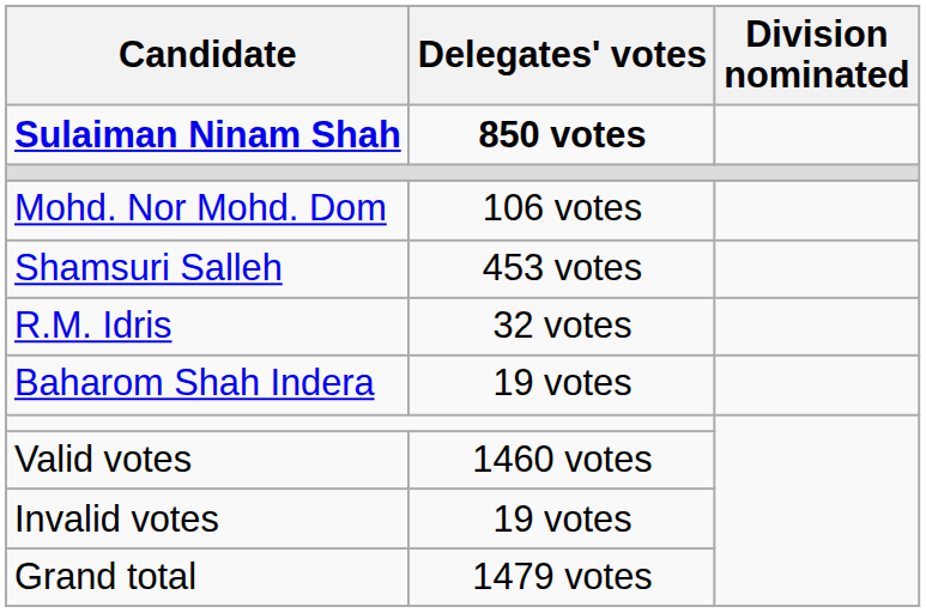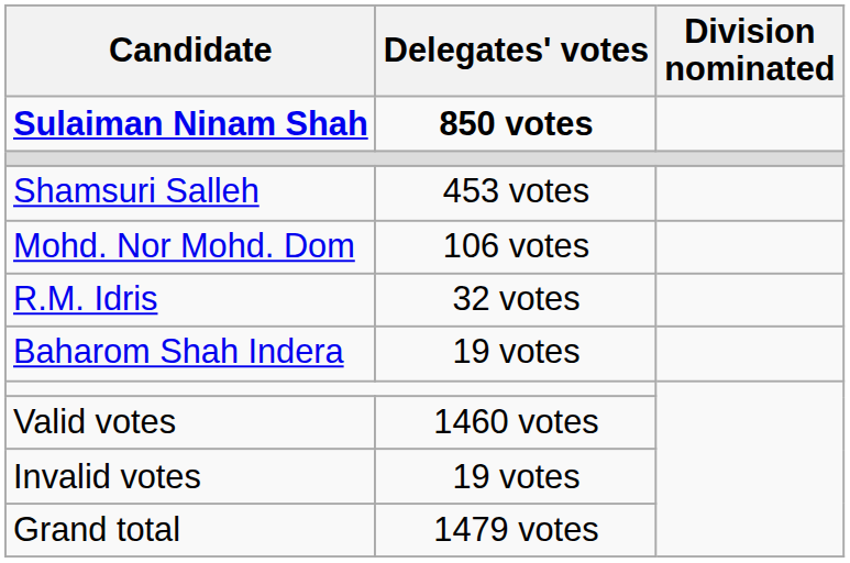 <table class=wikitable>
 <tr>
 <th>Candidate</th>
 <th>Delegates' votes</th>
 <th>Division <br>nominated</th>
 </tr>
 <tr>
 <td><strong><a href='#'>Sulaiman Ninam Shah</a></strong></td>
 <td align=center><strong>850 votes</strong></td>
 <td align=center><strong></strong></td>
 </tr>
 <tr>
 <td colspan=3 bgcolor=dcdcdc></td>
 </tr>
 <tr>
-<td><a href='#'>Mohd. Nor Mohd. Dom</a></td>
-<td align=center>106 votes</td>
+<td><a href='#'>Shamsuri Salleh</a></td>
+<td align=center>453 votes</td>
 <td align=center></td>
 </tr>
 <tr>
-<td><a href='#'>Shamsuri Salleh</a></td>
-<td align=center>453 votes</td>
+<td><a href='#'>Mohd. Nor Mohd. Dom</a></td>
+<td align=center>106 votes</td>
 <td align=center></td>
 </tr>
 <tr>
 <td><a href='#'>R.M. Idris</a></td>
 <td align=center>32 votes</td>
 <td align=center></td>
 </tr>
 <tr>
 <td><a href='#'>Baharom Shah Indera</a></td>
 <td align=center>19 votes</td>
 <td align=center></td>
 </tr>
 <tr>
 <td colspan=2></td>
 </tr>
 <tr>
 <td>Valid votes</td>
 <td align=center>1460 votes</td>
 </tr>
 <tr>
 <td>Invalid votes</td>
 <td align=center>19 votes</td>
 </tr>
 <tr>
 <td>Grand total</td>
 <td align=center>1479 votes</td>
 </tr>
 </table>
